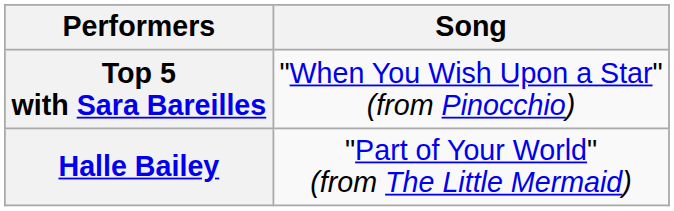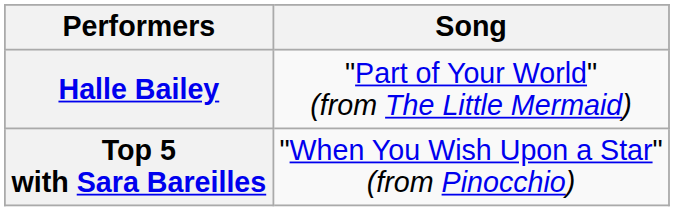 <table class="wikitable unsortable" style="text-align:center;">
 <tr>
 <th scope="col">Performers</th>
 <th scope="col">Song</th>
 </tr>
 <tr>
+<th scope="row"><a href='#'>Halle Bailey</a></th>
+<td>"<a href='#'>Part of Your World</a>"<br><em>(from <a href='#'>The Little Mermaid</a>)</em></td>
+</tr>
+<tr>
 <th scope="row">Top 5<br>with <a href='#'>Sara Bareilles</a></th>
 <td>"<a href='#'>When You Wish Upon a Star</a>"<br><em>(from <a href='#'>Pinocchio</a>)</em></td>
 </tr>
-<tr>
-<th scope="row"><a href='#'>Halle Bailey</a></th>
-<td>"<a href='#'>Part of Your World</a>"<br><em>(from <a href='#'>The Little Mermaid</a>)</em></td>
-</tr>
 </table>
